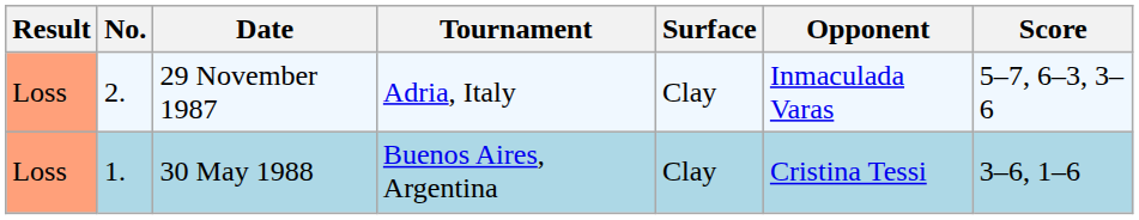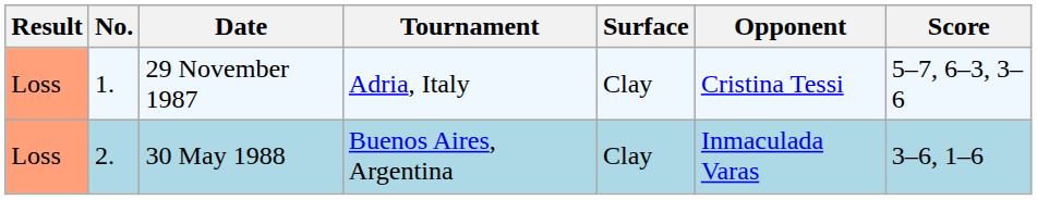 <table class="sortable wikitable" style=font-size:97%>
 <tr>
 <th>Result</th>
 <th>No.</th>
 <th>Date</th>
 <th>Tournament</th>
 <th>Surface</th>
 <th>Opponent</th>
 <th>Score</th>
 </tr>
 <tr bgcolor="#f0f8ff">
 <td style="background:#ffa07a;">Loss</td>
-<td>2.</td>
+<td>1.</td>
 <td>29 November 1987</td>
 <td><a href='#'>Adria</a>, Italy</td>
 <td>Clay</td>
-<td> <a href='#'>Inmaculada Varas</a></td>
+<td> <a href='#'>Cristina Tessi</a></td>
 <td>5–7, 6–3, 3–6</td>
 </tr>
 <tr bgcolor=lightblue>
 <td style="background:#ffa07a;">Loss</td>
-<td>1.</td>
+<td>2.</td>
 <td>30 May 1988</td>
 <td><a href='#'>Buenos Aires</a>, Argentina</td>
 <td>Clay</td>
-<td> <a href='#'>Cristina Tessi</a></td>
+<td> <a href='#'>Inmaculada Varas</a></td>
 <td>3–6, 1–6</td>
 </tr>
 </table>
